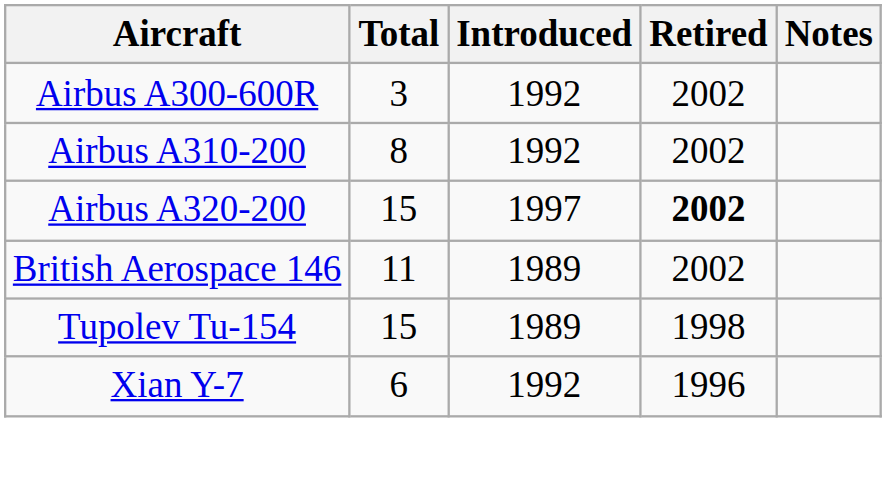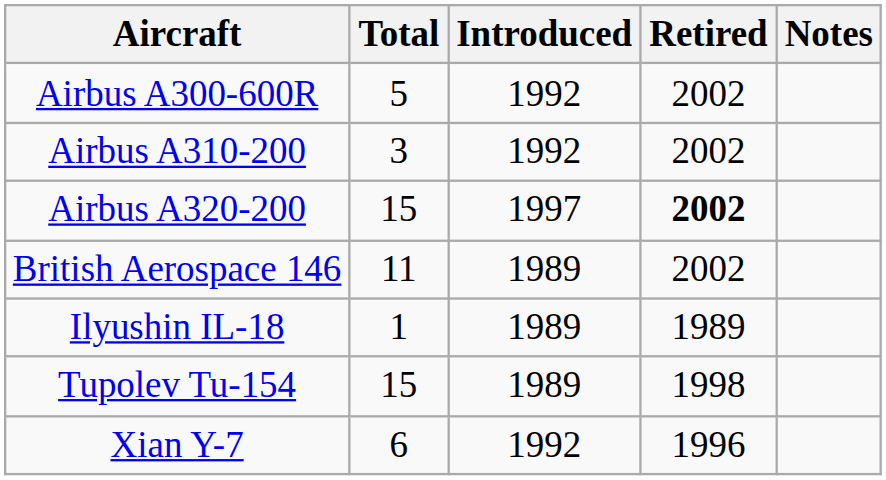 <table class="wikitable" style="margin:1em auto; border-collapse:collapse;text-align:center">
 <tr>
 <th style=>Aircraft</th>
 <th style=>Total</th>
 <th style=>Introduced</th>
 <th style=>Retired</th>
 <th style=>Notes</th>
 </tr>
 <tr>
 <td><a href='#'>Airbus A300-600R</a></td>
-<td>3</td>
+<td>5</td>
 <td>1992</td>
 <td>2002</td>
 <td></td>
 </tr>
 <tr>
 <td><a href='#'>Airbus A310-200</a></td>
-<td>8</td>
+<td>3</td>
 <td>1992</td>
 <td>2002</td>
 <td></td>
 </tr>
 <tr>
 <td><a href='#'>Airbus A320-200</a></td>
 <td>15</td>
 <td>1997</td>
 <td><strong>2002</strong></td>
 <td></td>
 </tr>
 <tr>
 <td><a href='#'>British Aerospace 146</a></td>
 <td>11</td>
 <td>1989</td>
 <td>2002</td>
 <td></td>
 </tr>
 <tr>
+<td><a href='#'>Ilyushin IL-18</a></td>
+<td>1</td>
+<td>1989</td>
+<td>1989</td>
+<td></td>
+</tr>
+<tr>
 <td><a href='#'>Tupolev Tu-154</a></td>
 <td>15</td>
 <td>1989</td>
 <td>1998</td>
 <td></td>
 </tr>
 <tr>
 <td><a href='#'>Xian Y-7</a></td>
 <td>6</td>
 <td>1992</td>
 <td>1996</td>
 <td></td>
 </tr>
 </table>
